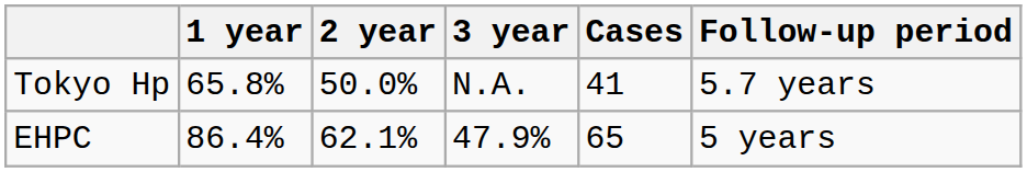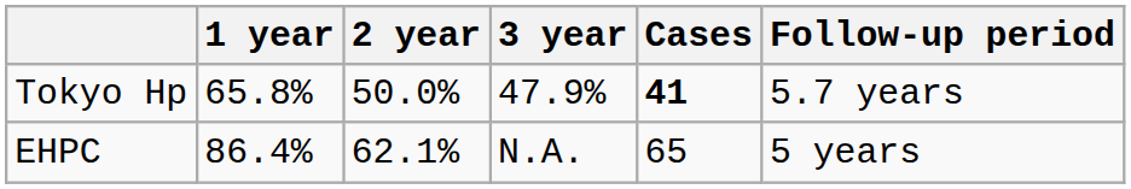 <table class="wikitable">
 <tr>
 <th></th>
 <th>1 year</th>
 <th>2 year</th>
 <th>3 year</th>
 <th>Cases</th>
 <th>Follow-up period</th>
 </tr>
 <tr>
 <td>Tokyo Hp</td>
 <td>65.8%</td>
 <td>50.0%</td>
-<td>N.A.</td>
-<td>41</td>
+<td>47.9%</td>
+<td><strong>41</strong></td>
 <td>5.7 years</td>
 </tr>
 <tr>
 <td>EHPC</td>
 <td>86.4%</td>
 <td>62.1%</td>
-<td>47.9%</td>
+<td>N.A.</td>
 <td>65</td>
 <td>5 years</td>
 </tr>
 </table>
